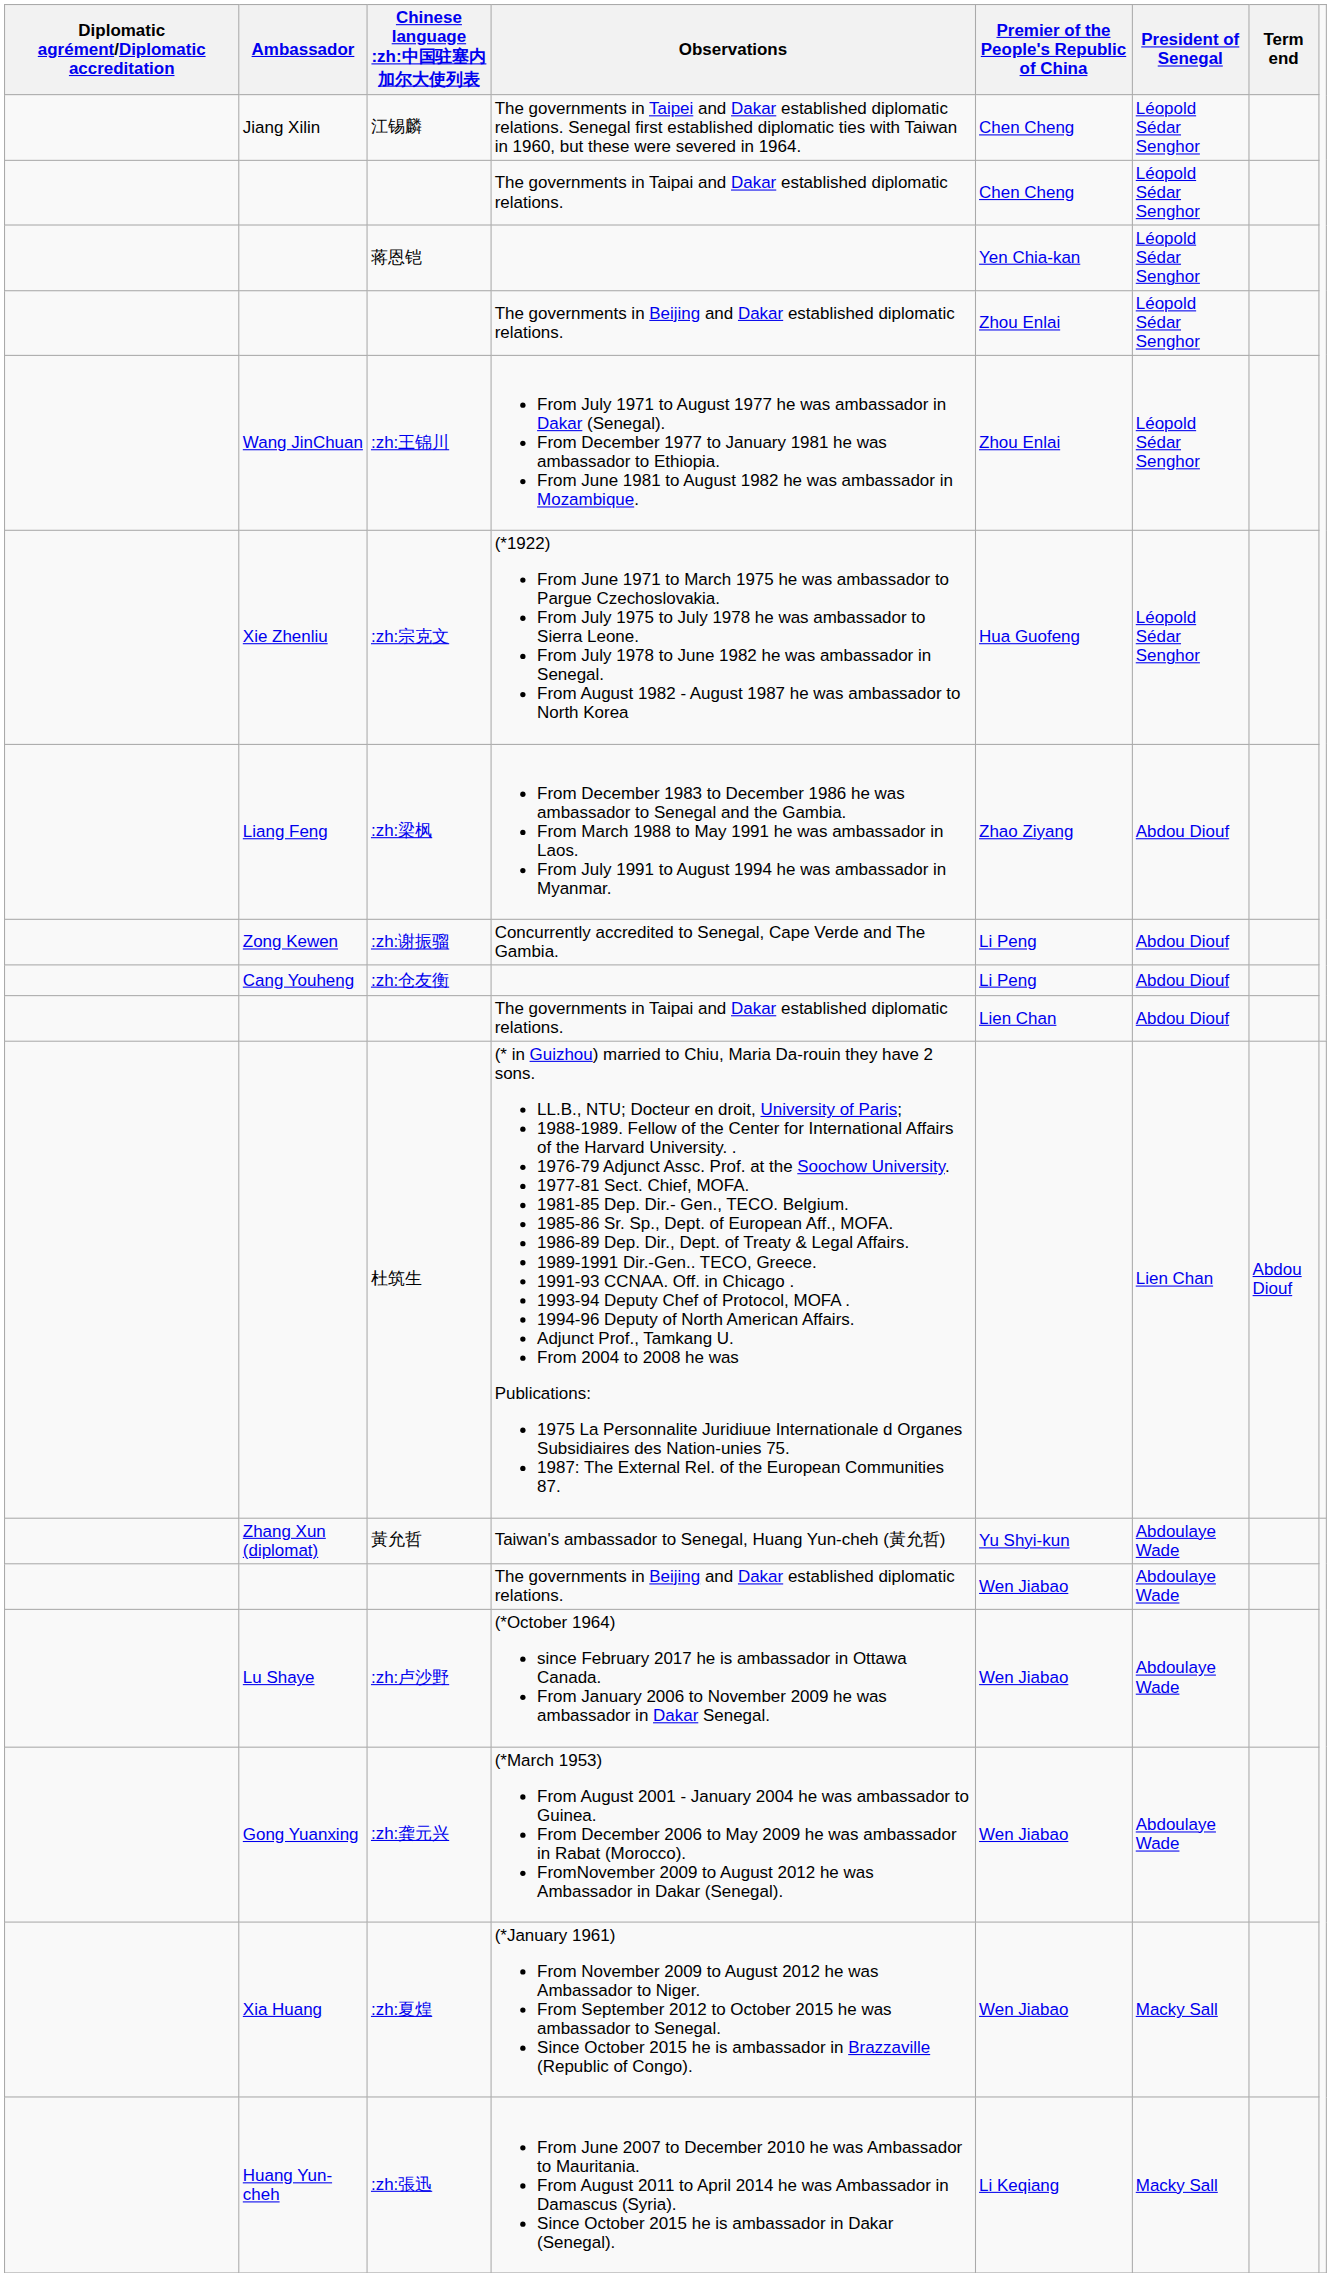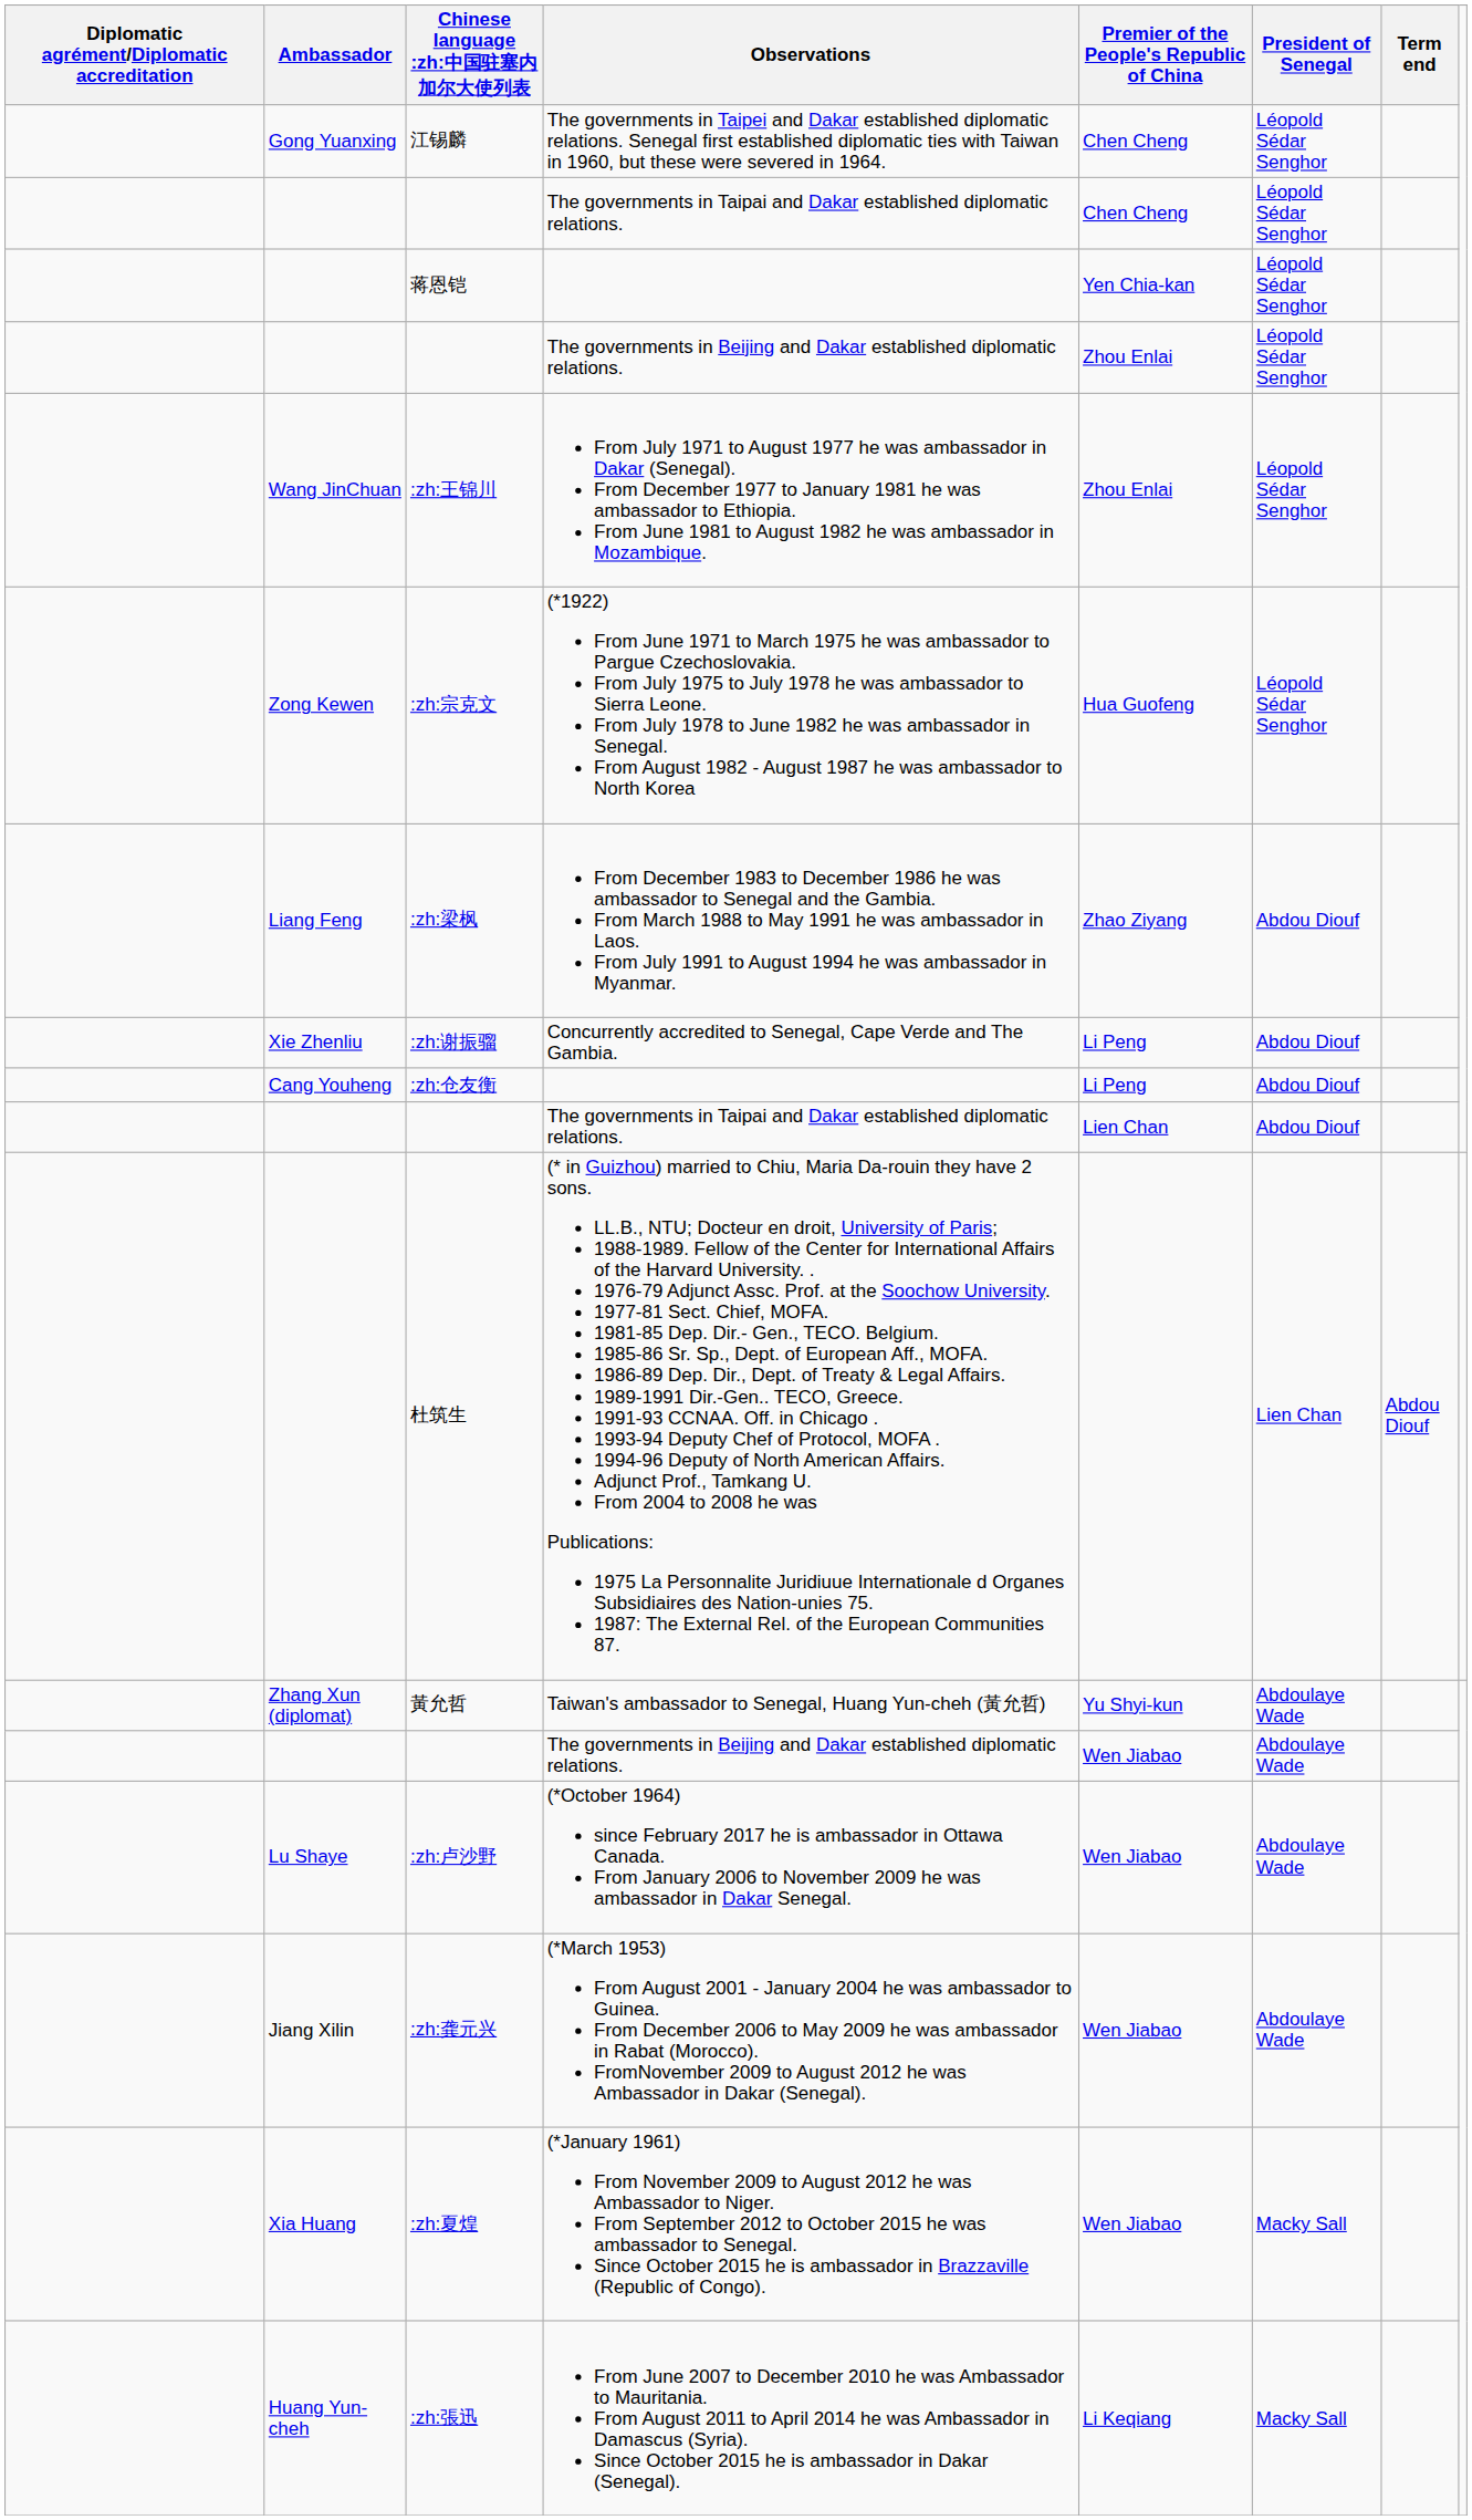 <table class="wikitable sortable">
 <tr>
 <th>Diplomatic <a href='#'>agrément</a>/<a href='#'>Diplomatic accreditation</a></th>
 <th><a href='#'>Ambassador</a></th>
 <th><a href='#'>Chinese language</a><br><a href='#'>:zh:中国驻塞内加尔大使列表</a></th>
 <th>Observations</th>
 <th><a href='#'>Premier of the People's Republic of China</a></th>
 <th><a href='#'>President of Senegal</a></th>
 <th>Term end</th>
 </tr>
 <tr>
 <td></td>
-<td>Jiang Xilin</td>
+<td><a href='#'>Gong Yuanxing</a></td>
 <td>江锡麟</td>
 <td>The governments in <a href='#'>Taipei</a> and <a href='#'>Dakar</a> established diplomatic relations. Senegal first established diplomatic ties with Taiwan in 1960, but these were severed in 1964.</td>
 <td><a href='#'>Chen Cheng</a></td>
 <td><a href='#'>Léopold Sédar Senghor</a></td>
 <td></td>
 </tr>
 <tr>
 <td></td>
 <td></td>
 <td></td>
 <td>The governments in Taipai and <a href='#'>Dakar</a> established diplomatic relations.</td>
 <td><a href='#'>Chen Cheng</a></td>
 <td><a href='#'>Léopold Sédar Senghor</a></td>
 <td></td>
 </tr>
 <tr>
 <td></td>
 <td></td>
 <td>蒋恩铠</td>
 <td></td>
 <td><a href='#'>Yen Chia-kan</a></td>
 <td><a href='#'>Léopold Sédar Senghor</a></td>
 <td></td>
 </tr>
 <tr>
 <td></td>
 <td></td>
 <td></td>
 <td>The governments in <a href='#'>Beijing</a> and <a href='#'>Dakar</a> established diplomatic relations.</td>
 <td><a href='#'>Zhou Enlai</a></td>
 <td><a href='#'>Léopold Sédar Senghor</a></td>
 <td></td>
 </tr>
 <tr>
 <td></td>
 <td><a href='#'>Wang JinChuan</a></td>
 <td><a href='#'>:zh:王锦川</a></td>
 <td><br><ul><li>From July 1971 to August 1977 he was ambassador in <a href='#'>Dakar</a> (Senegal).</li><li>From December 1977 to January 1981 he was ambassador to Ethiopia.</li><li>From June 1981 to August 1982 he was ambassador in <a href='#'>Mozambique</a>.</li></ul></td>
 <td><a href='#'>Zhou Enlai</a></td>
 <td><a href='#'>Léopold Sédar Senghor</a></td>
 <td></td>
 </tr>
 <tr>
 <td></td>
-<td><a href='#'>Xie Zhenliu</a></td>
+<td><a href='#'>Zong Kewen</a></td>
 <td><a href='#'>:zh:宗克文</a></td>
 <td>(*1922)<br><ul><li>From June 1971 to March 1975 he was ambassador to Pargue Czechoslovakia.</li><li>From July 1975 to July 1978 he was ambassador to Sierra Leone.</li><li>From July 1978 to June 1982 he was ambassador in Senegal.</li><li>From August 1982 - August 1987 he was ambassador to North Korea</li></ul></td>
 <td><a href='#'>Hua Guofeng</a></td>
 <td><a href='#'>Léopold Sédar Senghor</a></td>
 <td></td>
 </tr>
 <tr>
 <td></td>
 <td><a href='#'>Liang Feng</a></td>
 <td><a href='#'>:zh:梁枫</a></td>
 <td><br><ul><li>From December 1983 to December 1986 he was ambassador to Senegal and the Gambia.</li><li>From March 1988 to May 1991 he was ambassador in Laos.</li><li>From July 1991 to August 1994 he was ambassador in Myanmar.</li></ul></td>
 <td><a href='#'>Zhao Ziyang</a></td>
 <td><a href='#'>Abdou Diouf</a></td>
 <td></td>
 </tr>
 <tr>
 <td></td>
-<td><a href='#'>Zong Kewen</a></td>
+<td><a href='#'>Xie Zhenliu</a></td>
 <td><a href='#'>:zh:谢振骝</a></td>
 <td>Concurrently accredited to Senegal, Cape Verde and The Gambia.</td>
 <td><a href='#'>Li Peng</a></td>
 <td><a href='#'>Abdou Diouf</a></td>
 <td></td>
 </tr>
 <tr>
 <td></td>
 <td><a href='#'>Cang Youheng</a></td>
 <td><a href='#'>:zh:仓友衡</a></td>
 <td></td>
 <td><a href='#'>Li Peng</a></td>
 <td><a href='#'>Abdou Diouf</a></td>
 <td></td>
 </tr>
 <tr>
 <td></td>
 <td></td>
 <td></td>
 <td>The governments in Taipai and <a href='#'>Dakar</a> established diplomatic relations.</td>
 <td><a href='#'>Lien Chan</a></td>
 <td><a href='#'>Abdou Diouf</a></td>
 <td></td>
 </tr>
 <tr>
 <td></td>
 <td></td>
 <td>杜筑生</td>
 <td>(* in <a href='#'>Guizhou</a>) married to Chiu, Maria Da-rouin they have 2 sons.<br><ul><li>LL.B., NTU; Docteur en droit, <a href='#'>University of Paris</a>;</li><li>1988-1989. Fellow of the Center for International Affairs of the Harvard University. .</li><li>1976-79 Adjunct Assc. Prof. at the <a href='#'>Soochow University</a>.</li><li>1977-81 Sect. Chief, MOFA.</li><li>1981-85 Dep. Dir.- Gen., TECO. Belgium.</li><li>1985-86 Sr. Sp., Dept. of European Aff., MOFA.</li><li>1986-89 Dep. Dir., Dept. of Treaty & Legal Affairs.</li><li>1989-1991 Dir.-Gen.. TECO, Greece.</li><li>1991-93 CCNAA. Off. in Chicago .</li><li>1993-94 Deputy Chef of Protocol, MOFA .</li><li>1994-96 Deputy of North American Affairs.</li><li>Adjunct Prof., Tamkang U.</li><li>From 2004 to 2008 he was </li></ul>Publications:<ul><li>1975 La Personnalite Juridiuue Internationale d Organes Subsidiaires des Nation-unies 75.</li><li>1987: The External Rel. of the European Communities 87.</li></ul></td>
 <td></td>
 <td><a href='#'>Lien Chan</a></td>
 <td><a href='#'>Abdou Diouf</a></td>
 <td></td>
 </tr>
 <tr>
 <td></td>
 <td><a href='#'>Zhang Xun (diplomat)</a></td>
 <td>黃允哲</td>
 <td>Taiwan's ambassador to Senegal, Huang Yun-cheh (黃允哲) </td>
 <td><a href='#'>Yu Shyi-kun</a></td>
 <td><a href='#'>Abdoulaye Wade</a></td>
 <td></td>
 </tr>
 <tr>
 <td></td>
 <td></td>
 <td></td>
 <td>The governments in <a href='#'>Beijing</a> and <a href='#'>Dakar</a> established diplomatic relations.</td>
 <td><a href='#'>Wen Jiabao</a></td>
 <td><a href='#'>Abdoulaye Wade</a></td>
 <td></td>
 </tr>
 <tr>
 <td></td>
 <td><a href='#'>Lu Shaye</a></td>
 <td><a href='#'>:zh:卢沙野</a></td>
 <td>(*October 1964)<br><ul><li>since February 2017 he is ambassador in Ottawa Canada.</li><li>From January 2006 to November 2009 he was ambassador in <a href='#'>Dakar</a> Senegal.</li></ul></td>
 <td><a href='#'>Wen Jiabao</a></td>
 <td><a href='#'>Abdoulaye Wade</a></td>
 <td></td>
 </tr>
 <tr>
 <td></td>
-<td><a href='#'>Gong Yuanxing</a></td>
+<td>Jiang Xilin</td>
 <td><a href='#'>:zh:龚元兴</a></td>
 <td>(*March 1953)<br><ul><li>From August 2001 - January 2004 he was ambassador to Guinea.</li><li>From December 2006 to May 2009 he was ambassador in Rabat (Morocco).</li><li>FromNovember 2009 to August 2012 he was Ambassador in Dakar (Senegal).</li></ul></td>
 <td><a href='#'>Wen Jiabao</a></td>
 <td><a href='#'>Abdoulaye Wade</a></td>
 <td></td>
 </tr>
 <tr>
 <td></td>
 <td><a href='#'>Xia Huang</a></td>
 <td><a href='#'>:zh:夏煌</a></td>
 <td>(*January 1961)<br><ul><li>From November 2009 to August 2012 he was Ambassador to Niger.</li><li>From September 2012 to October 2015 he was ambassador to Senegal.</li><li>Since October 2015 he is ambassador in <a href='#'>Brazzaville</a> (Republic of Congo).</li></ul></td>
 <td><a href='#'>Wen Jiabao</a></td>
 <td><a href='#'>Macky Sall</a></td>
 <td></td>
 </tr>
 <tr>
 <td></td>
 <td><a href='#'>Huang Yun-cheh</a></td>
 <td><a href='#'>:zh:張迅</a></td>
 <td><br><ul><li>From June 2007 to December 2010 he was Ambassador to Mauritania.</li><li>From August 2011 to April 2014 he was Ambassador in Damascus (Syria).</li><li>Since October 2015 he is ambassador in Dakar (Senegal).</li></ul></td>
 <td><a href='#'>Li Keqiang</a></td>
 <td><a href='#'>Macky Sall</a></td>
 <td></td>
 </tr>
 </table>
